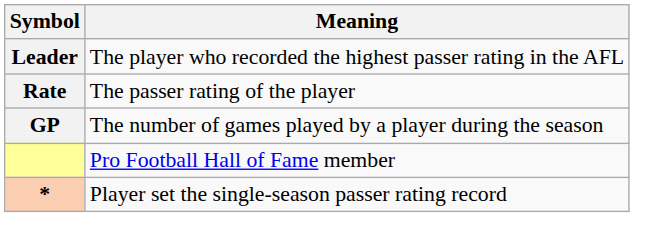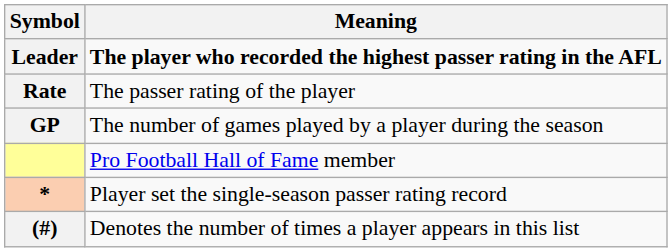 <table class="wikitable plainrowheaders">
 <tr>
 <th scope=col>Symbol</th>
 <th scope=col>Meaning</th>
 </tr>
 <tr>
 <th scope=row style="text-align:center;"><strong>Leader</strong></th>
-<td>The player who recorded the highest passer rating in the AFL</td>
+<td><strong>The player who recorded the highest passer rating in the AFL</strong></td>
 </tr>
 <tr>
 <th scope=row style="text-align:center;"><strong>Rate</strong></th>
 <td>The passer rating of the player</td>
 </tr>
 <tr>
 <th scope=row style="text-align:center;"><strong>GP</strong></th>
 <td>The number of games played by a player during the season</td>
 </tr>
 <tr>
 <th scope=row style="text-align:center; background:#ff9;"></th>
 <td><a href='#'>Pro Football Hall of Fame</a> member</td>
 </tr>
 <tr>
 <th scope=row style="text-align:center; background:#fbceb1;">*</th>
 <td>Player set the single-season passer rating record</td>
 </tr>
+<tr>
+<th scope=row style="text-align:center;">(#)</th>
+<td>Denotes the number of times a player appears in this list</td>
+</tr>
 </table>
